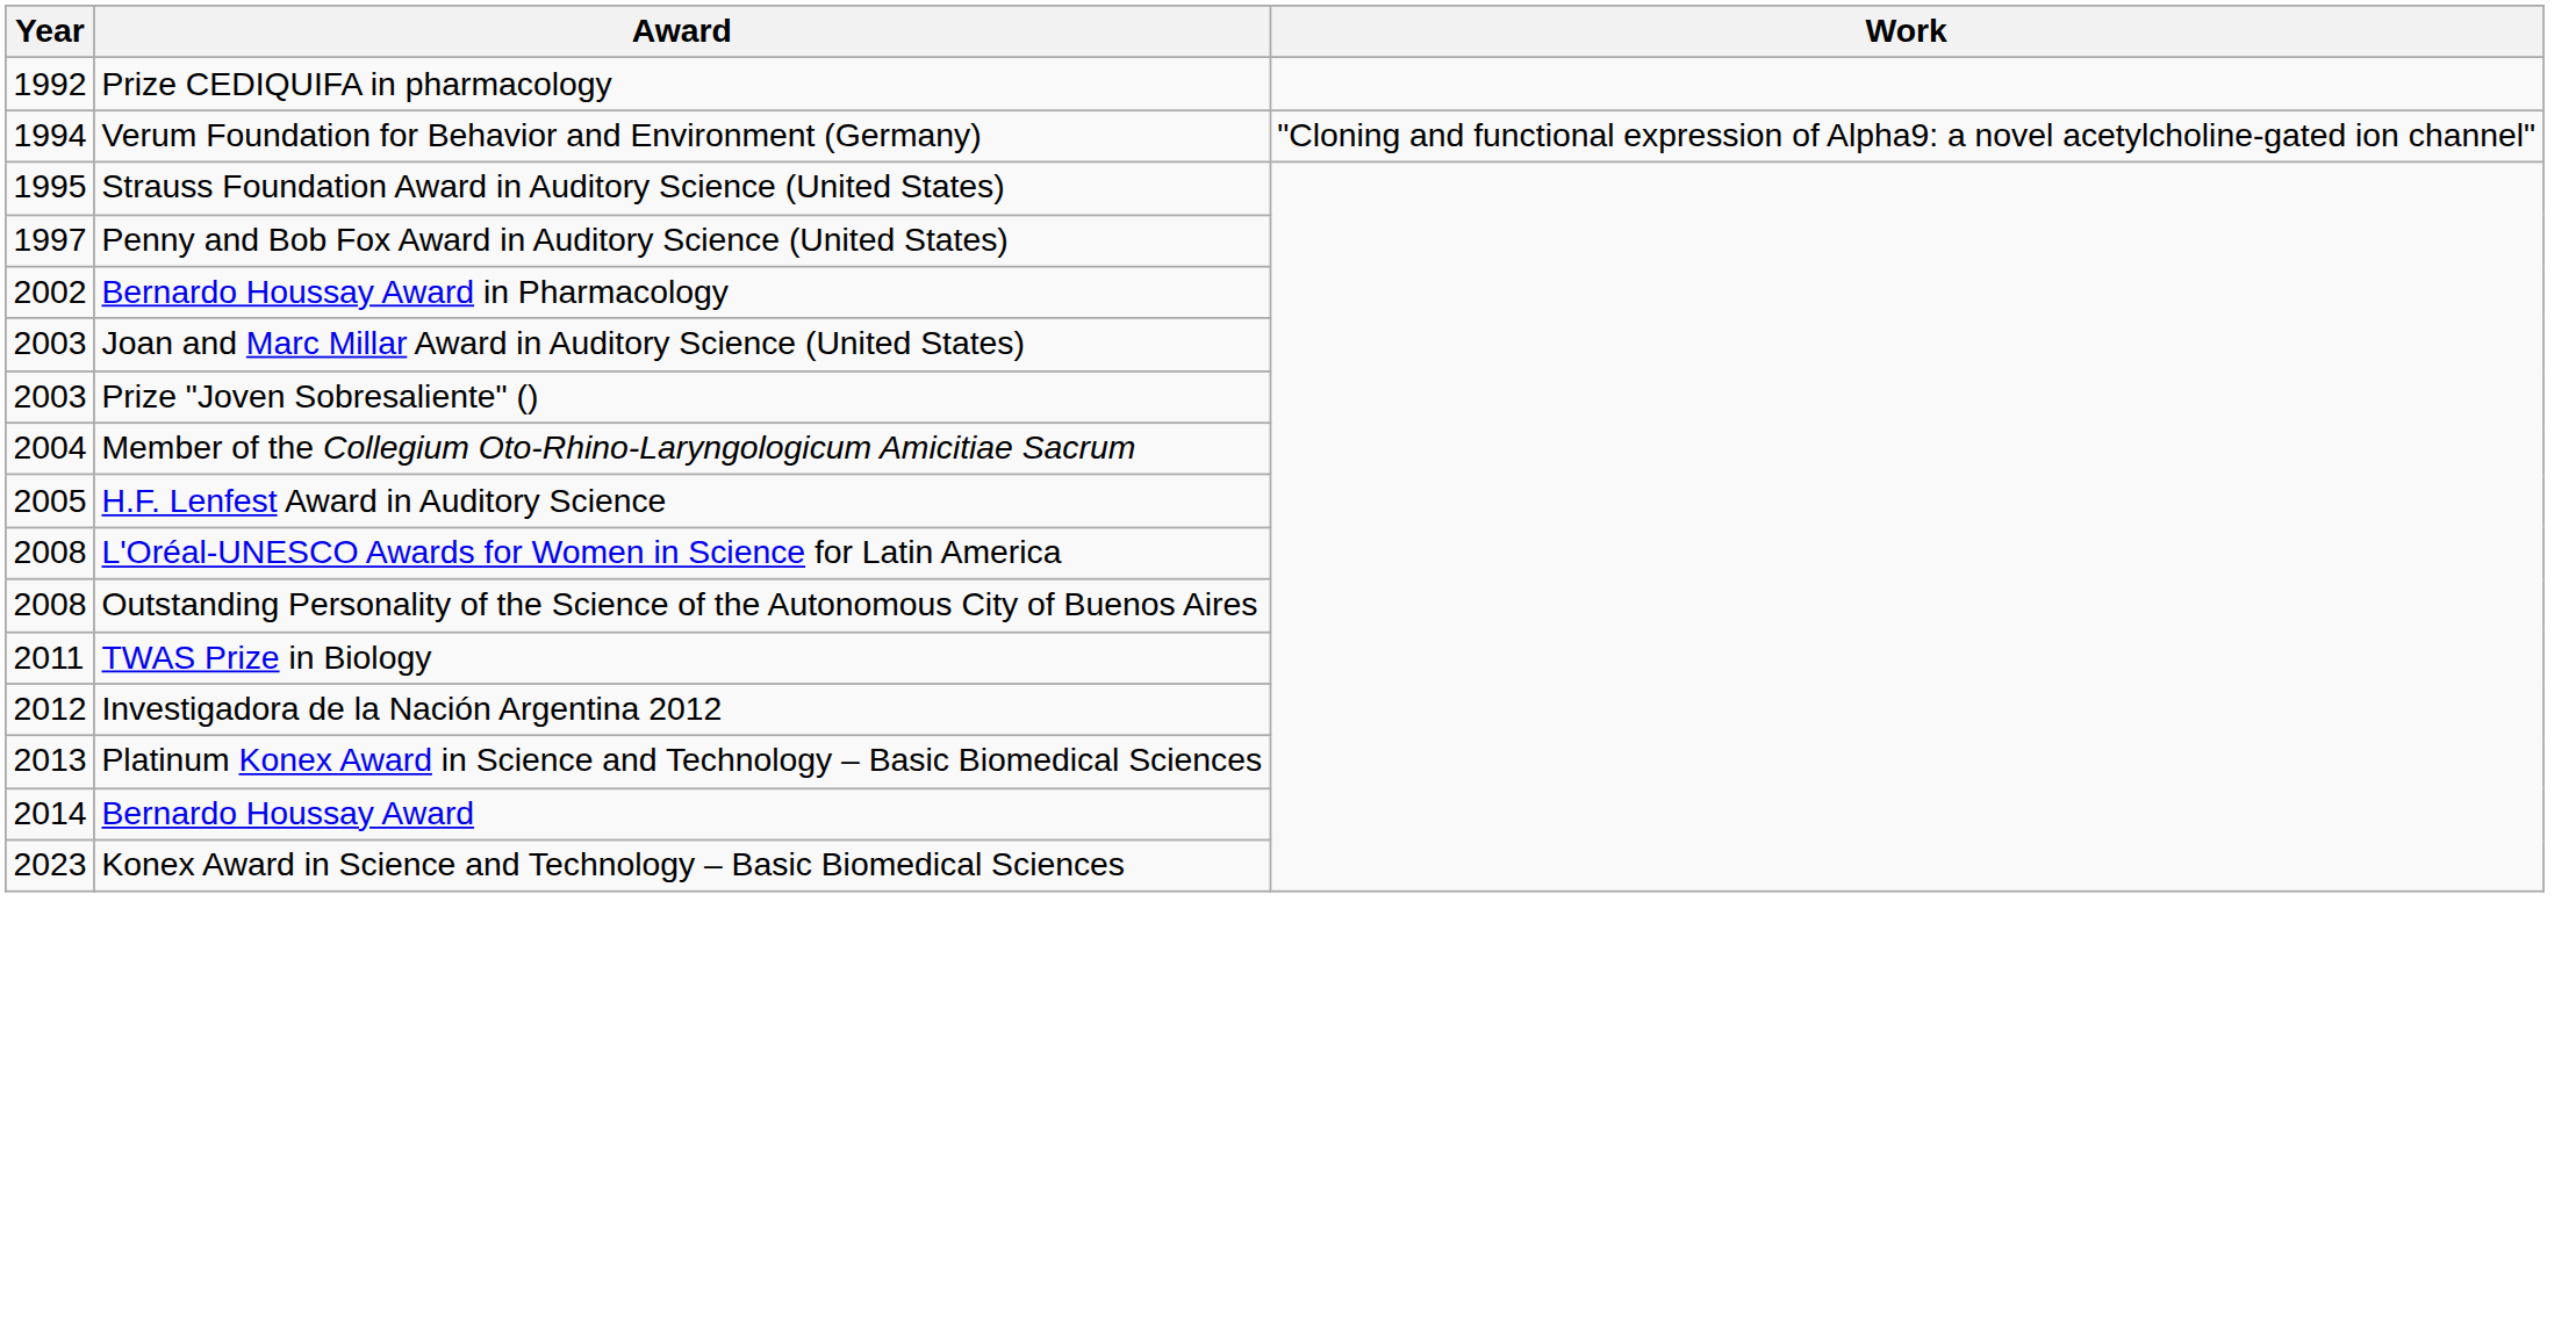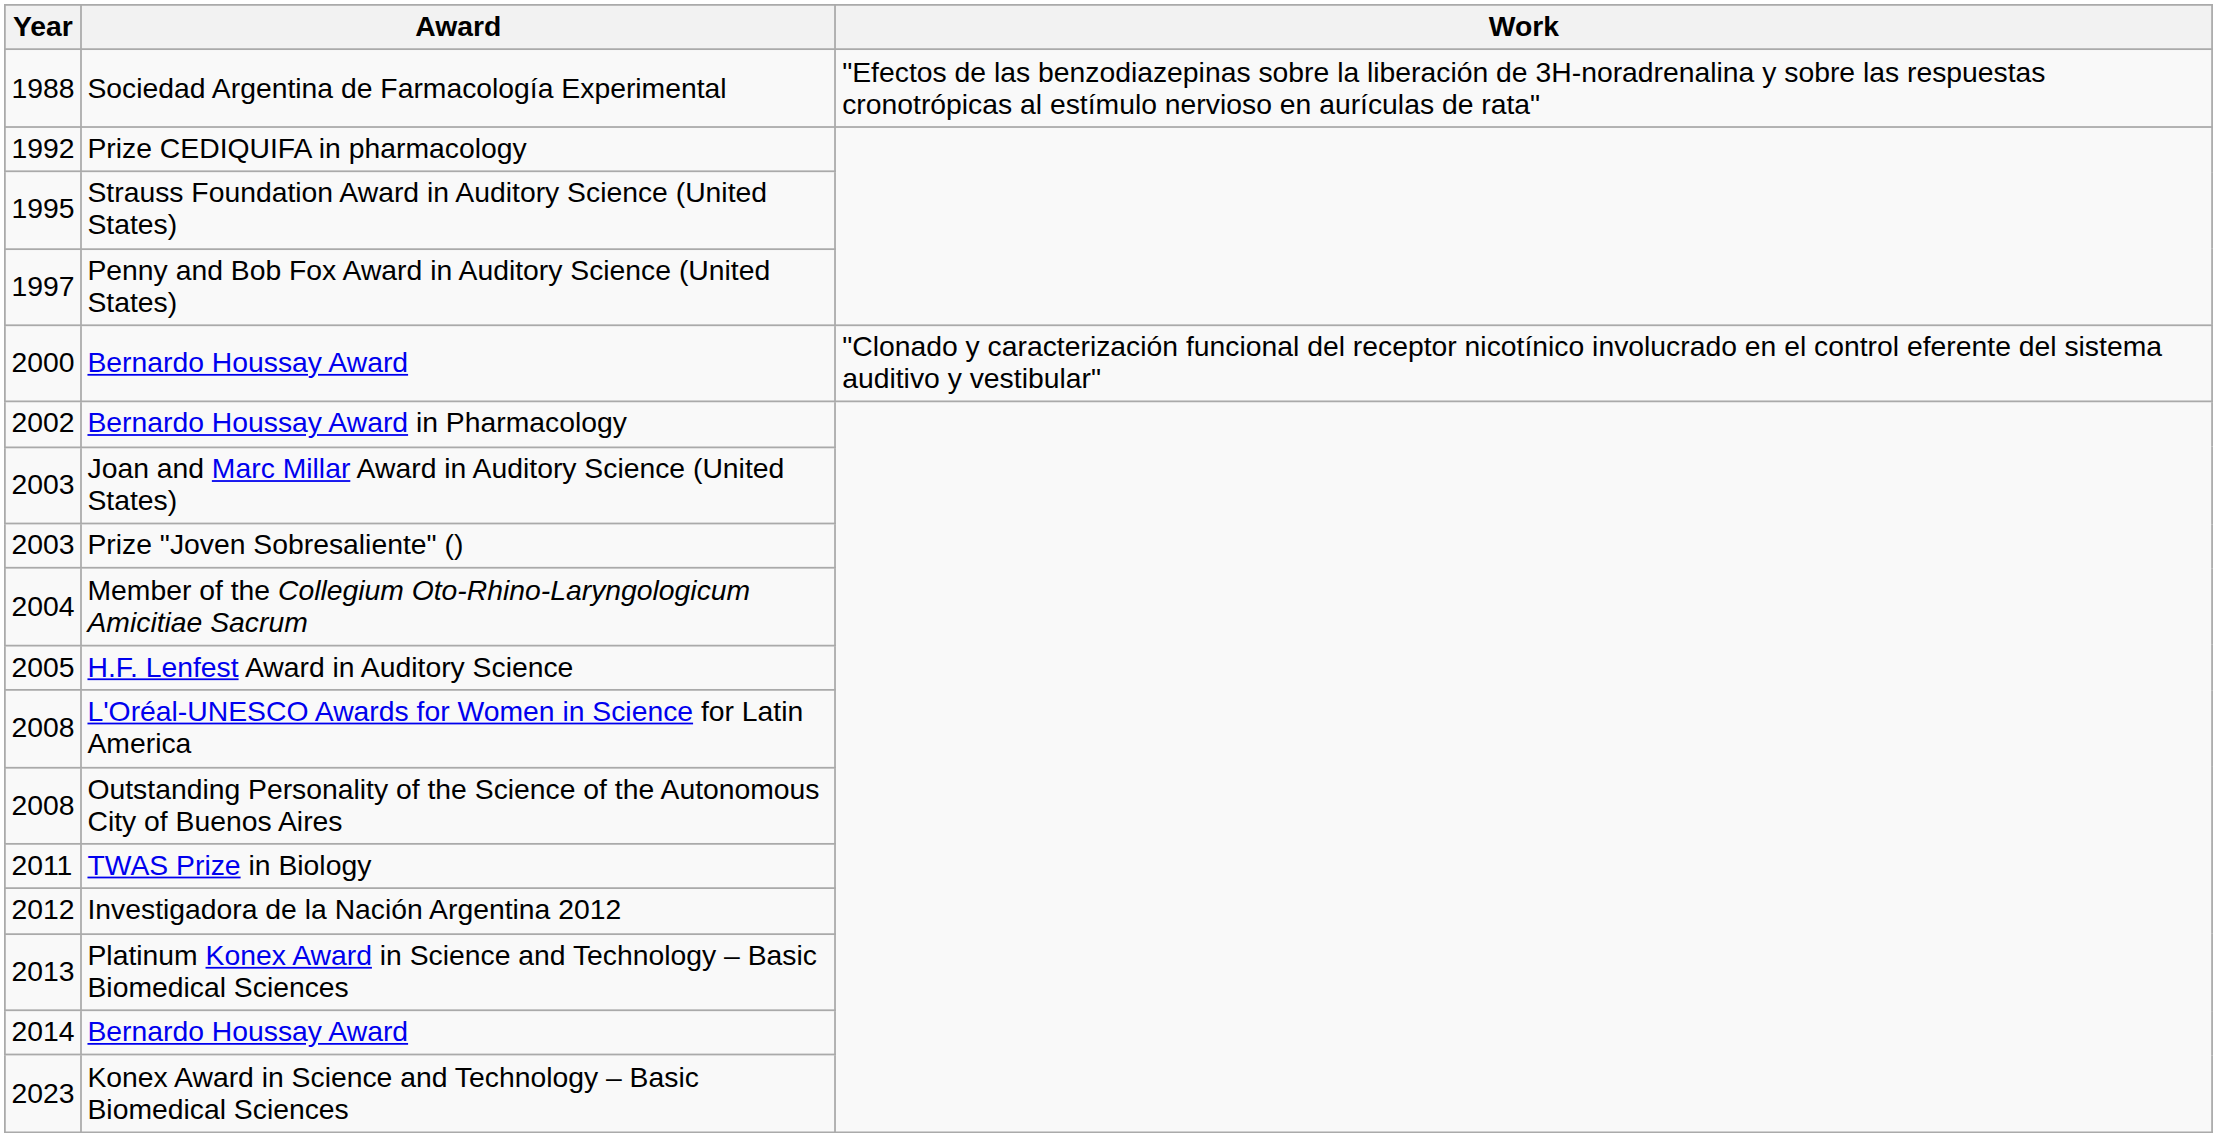 <table style="margin-bottom: 10px;" class="wikitable sortable">
 <tr>
 <th>Year</th>
 <th>Award</th>
 <th>Work</th>
 </tr>
 <tr>
+<td>1988</td>
+<td>Sociedad Argentina de Farmacología Experimental</td>
+<td>"Efectos de las benzodiazepinas sobre la liberación de 3H-noradrenalina y sobre las respuestas cronotrópicas al estímulo nervioso en aurículas de rata"</td>
+</tr>
+<tr>
 <td>1992</td>
 <td>Prize CEDIQUIFA in pharmacology</td>
-</tr>
-<tr>
-<td>1994</td>
-<td>Verum Foundation for Behavior and Environment (Germany)</td>
-<td>"Cloning and functional expression of Alpha9: a novel acetylcholine-gated ion channel"</td>
 </tr>
 <tr>
 <td>1995</td>
 <td>Strauss Foundation Award in Auditory Science (United States)</td>
 </tr>
 <tr>
 <td>1997</td>
 <td>Penny and Bob Fox Award in Auditory Science (United States)</td>
+</tr>
+<tr>
+<td>2000</td>
+<td><a href='#'>Bernardo Houssay Award</a></td>
+<td>"Clonado y caracterización funcional del receptor nicotínico involucrado en el control eferente del sistema auditivo y vestibular"</td>
 </tr>
 <tr>
 <td>2002</td>
 <td><a href='#'>Bernardo Houssay Award</a> in Pharmacology</td>
 </tr>
 <tr>
 <td>2003</td>
 <td>Joan and <a href='#'>Marc Millar</a> Award in Auditory Science (United States)</td>
 </tr>
 <tr>
 <td>2003</td>
 <td>Prize "Joven Sobresaliente" ()</td>
 </tr>
 <tr>
 <td>2004</td>
 <td>Member of the <em>Collegium Oto-Rhino-Laryngologicum Amicitiae Sacrum</em></td>
 </tr>
 <tr>
 <td>2005</td>
 <td><a href='#'>H.F. Lenfest</a> Award in Auditory Science</td>
 </tr>
 <tr>
 <td>2008</td>
 <td><a href='#'>L'Oréal-UNESCO Awards for Women in Science</a> for Latin America</td>
 </tr>
 <tr>
 <td>2008</td>
 <td>Outstanding Personality of the Science of the Autonomous City of Buenos Aires</td>
 </tr>
 <tr>
 <td>2011</td>
 <td><a href='#'>TWAS Prize</a> in Biology</td>
 </tr>
 <tr>
 <td>2012</td>
 <td>Investigadora de la Nación Argentina 2012</td>
 </tr>
 <tr>
 <td>2013</td>
 <td>Platinum <a href='#'>Konex Award</a> in Science and Technology – Basic Biomedical Sciences</td>
 </tr>
 <tr>
 <td>2014</td>
 <td><a href='#'>Bernardo Houssay Award</a></td>
 </tr>
 <tr>
 <td>2023</td>
 <td>Konex Award in Science and Technology – Basic Biomedical Sciences</td>
 </tr>
 </table>
